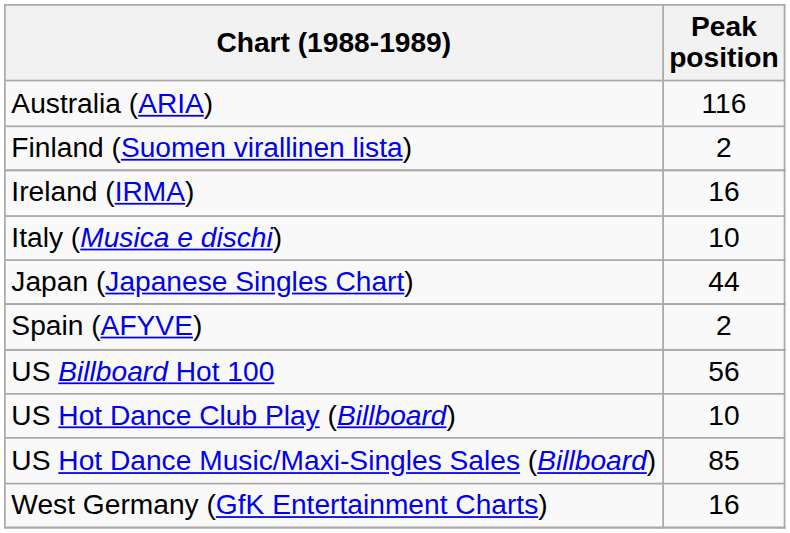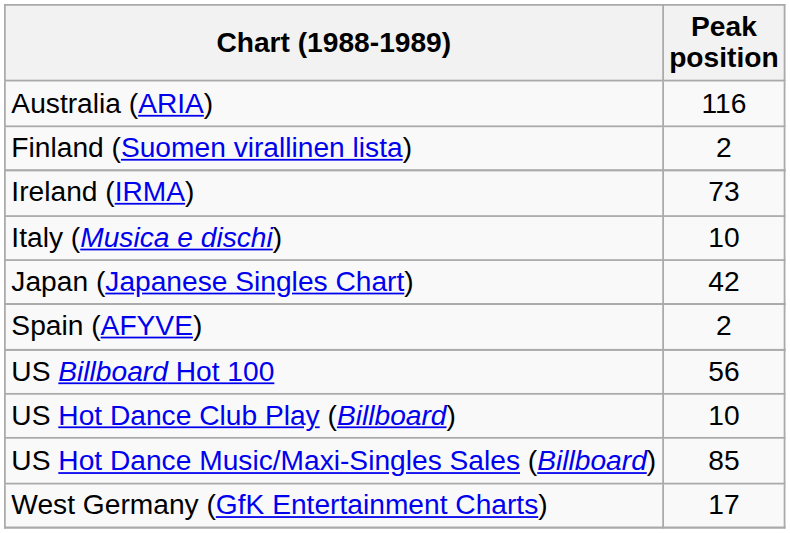 <table class="wikitable sortable">
 <tr>
 <th>Chart (1988-1989)</th>
 <th>Peak<br>position</th>
 </tr>
 <tr>
 <td>Australia (<a href='#'>ARIA</a>)</td>
 <td align="center">116</td>
 </tr>
 <tr>
 <td>Finland (<a href='#'>Suomen virallinen lista</a>)</td>
 <td align="center">2</td>
 </tr>
 <tr>
 </tr>
 <tr>
 <td>Ireland (<a href='#'>IRMA</a>)</td>
-<td align="center">16</td>
+<td align="center">73</td>
 </tr>
 <tr>
 <td>Italy (<em><a href='#'>Musica e dischi</a></em>)</td>
 <td align="center">10</td>
 </tr>
 <tr>
 <td>Japan (<a href='#'>Japanese Singles Chart</a>)</td>
-<td align="center">44</td>
+<td align="center">42</td>
 </tr>
 <tr>
 </tr>
 <tr>
 <td>Spain (<a href='#'>AFYVE</a>)</td>
 <td align="center">2</td>
 </tr>
 <tr>
 </tr>
 <tr>
 </tr>
 <tr>
 <td>US <a href='#'><em>Billboard</em> Hot 100</a></td>
 <td align="center">56</td>
 </tr>
 <tr>
 <td>US <a href='#'>Hot Dance Club Play</a> (<em><a href='#'>Billboard</a></em>)</td>
 <td align="center">10</td>
 </tr>
 <tr>
 <td>US <a href='#'>Hot Dance Music/Maxi-Singles Sales</a> (<em><a href='#'>Billboard</a></em>)</td>
 <td align="center">85</td>
 </tr>
 <tr>
 <td>West Germany (<a href='#'>GfK Entertainment Charts</a>)</td>
-<td align="center">16</td>
+<td align="center">17</td>
 </tr>
 <tr>
 </tr>
 </table>
